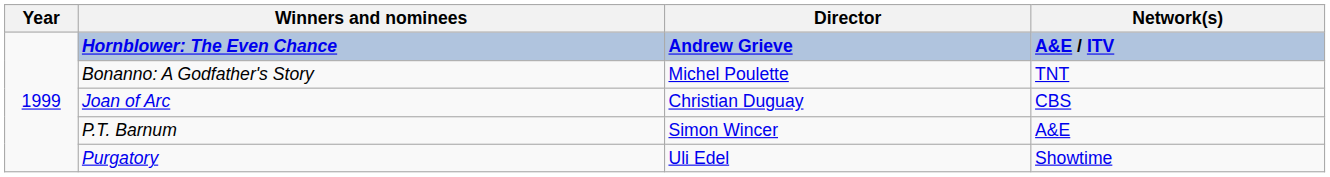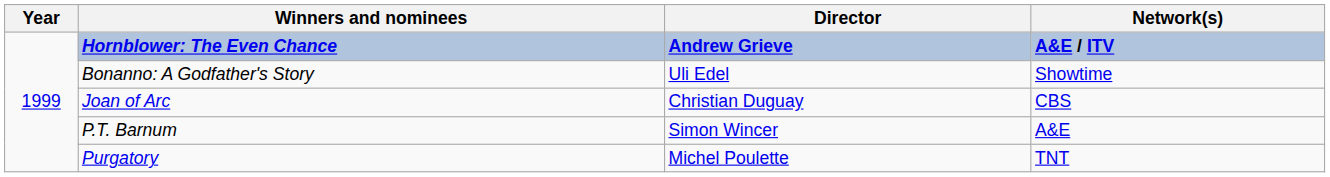 <table class="wikitable" width="95%" cellpadding="5">
 <tr>
 <th style="width:5%;">Year</th>
 <th style="width:40%;">Winners and nominees</th>
 <th style="width:25%;">Director</th>
 <th style="width:20%;">Network(s)</th>
 </tr>
 <tr>
 <td rowspan="5" style="text-align:center;"><a href='#'>1999</a></td>
 <td style="background:#B0C4DE;"><strong><em><a href='#'>Hornblower: The Even Chance</a></em></strong></td>
 <td style="background:#B0C4DE;"><strong><a href='#'>Andrew Grieve</a></strong></td>
 <td style="background:#B0C4DE;"><strong><a href='#'>A&E</a> / <a href='#'>ITV</a></strong></td>
 </tr>
 <tr>
 <td><em>Bonanno: A Godfather's Story</em></td>
-<td><a href='#'>Michel Poulette</a></td>
-<td><a href='#'>TNT</a></td>
+<td><a href='#'>Uli Edel</a></td>
+<td><a href='#'>Showtime</a></td>
 </tr>
 <tr>
 <td><em><a href='#'>Joan of Arc</a></em></td>
 <td><a href='#'>Christian Duguay</a></td>
 <td><a href='#'>CBS</a></td>
 </tr>
 <tr>
 <td><em>P.T. Barnum</em></td>
 <td><a href='#'>Simon Wincer</a></td>
 <td><a href='#'>A&E</a></td>
 </tr>
 <tr>
 <td><em><a href='#'>Purgatory</a></em></td>
-<td><a href='#'>Uli Edel</a></td>
-<td><a href='#'>Showtime</a></td>
+<td><a href='#'>Michel Poulette</a></td>
+<td><a href='#'>TNT</a></td>
 </tr>
 </table>
